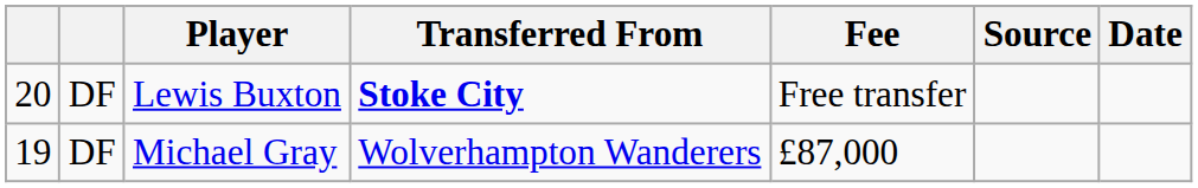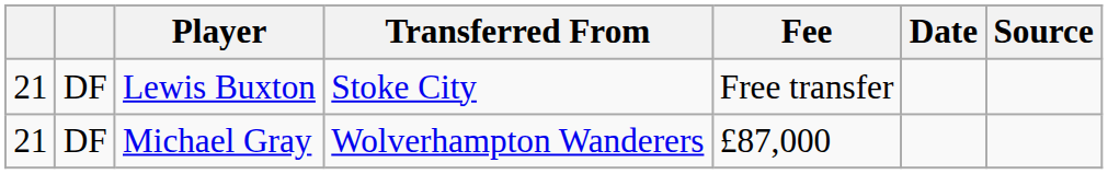 <table class="wikitable plainrowheaders sortable">
 <tr>
 <th></th>
 <th></th>
 <th scope=col>Player</th>
 <th>Transferred From</th>
 <th scope=col>Fee</th>
+<th scope=col>Date</th>
 <th>Source</th>
-<th scope=col>Date</th>
 </tr>
 <tr>
-<td align=center>20</td>
+<td align=center>21</td>
 <td align=center>DF</td>
 <td> <a href='#'>Lewis Buxton</a></td>
-<td><strong> <a href='#'>Stoke City</a></strong></td>
+<td> <a href='#'>Stoke City</a></td>
 <td>Free transfer</td>
 <td></td>
 <td></td>
 </tr>
 <tr>
-<td align=center>19</td>
+<td align=center>21</td>
 <td align=center>DF</td>
 <td> <a href='#'>Michael Gray</a></td>
 <td> <a href='#'>Wolverhampton Wanderers</a></td>
 <td>£87,000</td>
 <td></td>
 <td></td>
 </tr>
 </table>
